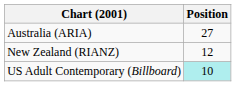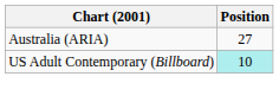 <table class="wikitable sortable">
 <tr>
 <th>Chart (2001)</th>
 <th>Position</th>
 </tr>
 <tr>
 <td>Australia (ARIA)</td>
 <td align="center">27</td>
 </tr>
 <tr>
-<td>New Zealand (RIANZ)</td>
-<td align="center">12</td>
-</tr>
-<tr>
 <td>US Adult Contemporary (<em>Billboard</em>)</td>
 <td align="center" style="background: paleturquoise;">10</td>
 </tr>
 </table>
